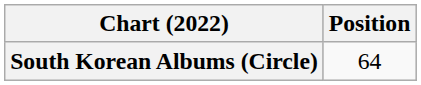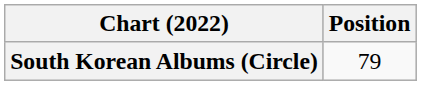 <table class="wikitable plainrowheaders" style="text-align:center">
 <tr>
 <th scope="col">Chart (2022)</th>
 <th scope="col">Position</th>
 </tr>
 <tr>
 <th scope="row">South Korean Albums (Circle)</th>
-<td>64</td>
+<td>79</td>
 </tr>
 </table>
